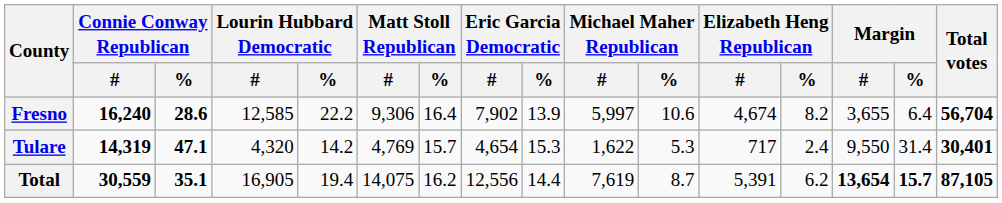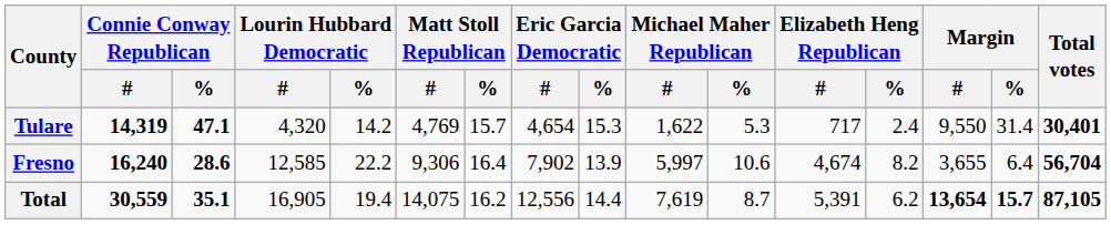 <table class="wikitable sortable" style="text-align:right;font-size:90%;line-height:1.3">
 <tr>
 <th rowspan="2">County</th>
 <th colspan="2"><a href='#'>Connie Conway</a><br><a href='#'>Republican</a></th>
 <th colspan="2">Lourin Hubbard<br><a href='#'>Democratic</a></th>
 <th colspan="2">Matt Stoll<br><a href='#'>Republican</a></th>
 <th colspan="2">Eric Garcia<br><a href='#'>Democratic</a></th>
 <th colspan="2">Michael Maher<br><a href='#'>Republican</a></th>
 <th colspan="2">Elizabeth Heng<br><a href='#'>Republican</a></th>
 <th colspan="2">Margin</th>
 <th rowspan="2">Total<br>votes</th>
 </tr>
 <tr>
 <th data-sort-type="number" style="text-align:center;">#</th>
 <th data-sort-type="number" style="text-align:center;">%</th>
 <th data-sort-type="number" style="text-align:center;">#</th>
 <th data-sort-type="number" style="text-align:center;">%</th>
 <th data-sort-type="number" style="text-align:center;">#</th>
 <th data-sort-type="number" style="text-align:center;">%</th>
 <th data-sort-type="number" style="text-align:center;">#</th>
 <th data-sort-type="number" style="text-align:center;">%</th>
 <th data-sort-type="number" style="text-align:center;">#</th>
 <th data-sort-type="number" style="text-align:center;">%</th>
 <th data-sort-type="number" style="text-align:center;">#</th>
 <th data-sort-type="number" style="text-align:center;">%</th>
 <th data-sort-type="number" style="text-align:center;">#</th>
 <th data-sort-type="number" style="text-align:center;">%</th>
 </tr>
 <tr>
+<th><a href='#'>Tulare</a> </th>
+<td><strong>14,319</strong></td>
+<td><strong>47.1</strong></td>
+<td>4,320</td>
+<td>14.2</td>
+<td>4,769</td>
+<td>15.7</td>
+<td>4,654</td>
+<td>15.3</td>
+<td>1,622</td>
+<td>5.3</td>
+<td>717</td>
+<td>2.4</td>
+<td>9,550</td>
+<td>31.4</td>
+<td><strong>30,401</strong></td>
+</tr>
+<tr>
 <th><a href='#'>Fresno</a> </th>
 <td><strong>16,240</strong></td>
 <td><strong>28.6</strong></td>
 <td>12,585</td>
 <td>22.2</td>
 <td>9,306</td>
 <td>16.4</td>
 <td>7,902</td>
 <td>13.9</td>
 <td>5,997</td>
 <td>10.6</td>
 <td>4,674</td>
 <td>8.2</td>
 <td>3,655</td>
 <td>6.4</td>
 <td><strong>56,704</strong></td>
-</tr>
-<tr>
-<th><a href='#'>Tulare</a> </th>
-<td><strong>14,319</strong></td>
-<td><strong>47.1</strong></td>
-<td>4,320</td>
-<td>14.2</td>
-<td>4,769</td>
-<td>15.7</td>
-<td>4,654</td>
-<td>15.3</td>
-<td>1,622</td>
-<td>5.3</td>
-<td>717</td>
-<td>2.4</td>
-<td>9,550</td>
-<td>31.4</td>
-<td><strong>30,401</strong></td>
 </tr>
 <tr class="sortbottom">
 <th>Total</th>
 <td><strong>30,559</strong></td>
 <td><strong>35.1</strong></td>
 <td>16,905</td>
 <td>19.4</td>
 <td>14,075</td>
 <td>16.2</td>
 <td>12,556</td>
 <td>14.4</td>
 <td>7,619</td>
 <td>8.7</td>
 <td>5,391</td>
 <td>6.2</td>
 <td><strong>13,654</strong></td>
 <td><strong>15.7</strong></td>
 <td><strong>87,105</strong></td>
 </tr>
 </table>
